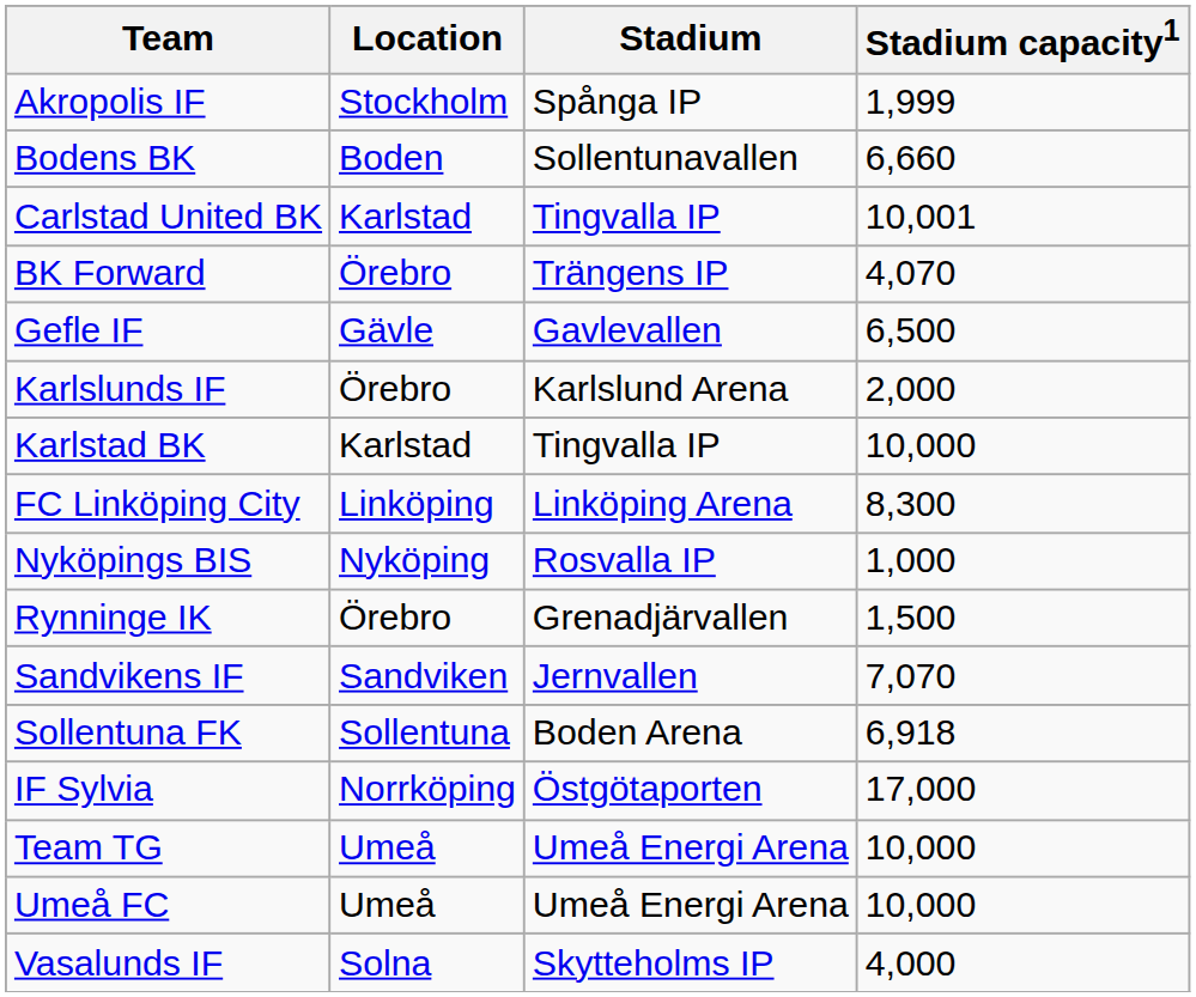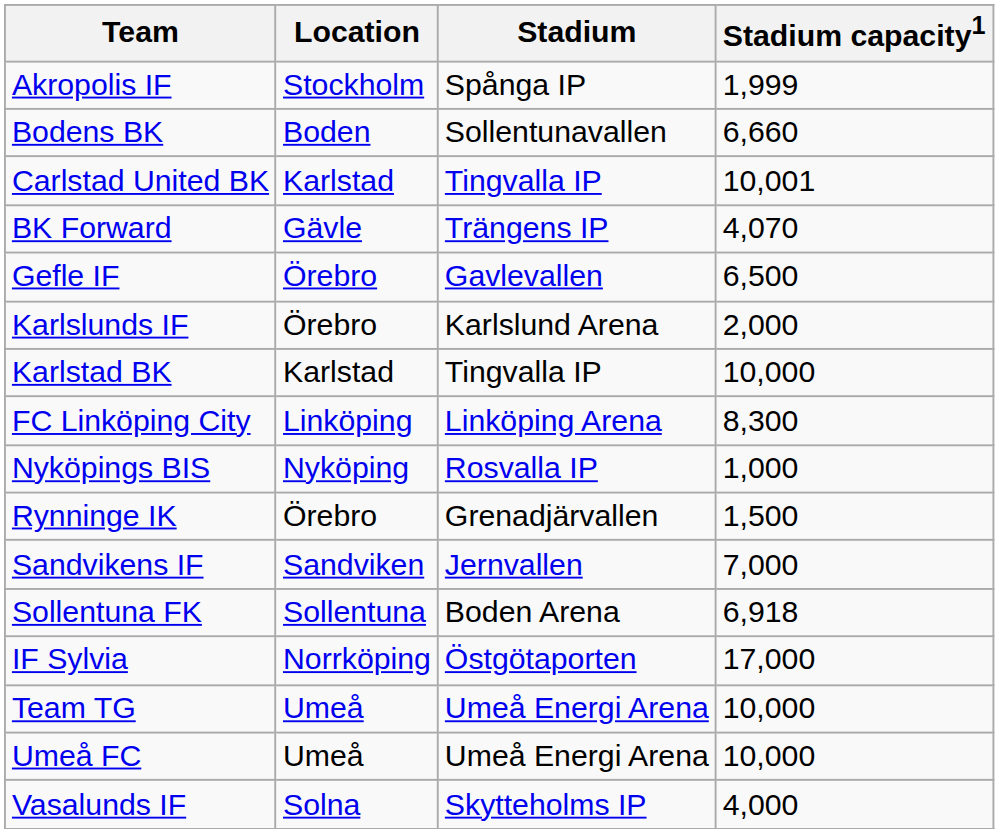 <table class="wikitable sortable" border="1">
 <tr>
 <th>Team</th>
 <th>Location</th>
 <th>Stadium</th>
 <th>Stadium capacity<sup>1</sup></th>
 </tr>
 <tr>
 <td><a href='#'>Akropolis IF</a></td>
 <td><a href='#'>Stockholm</a></td>
 <td>Spånga IP</td>
 <td>1,999</td>
 </tr>
 <tr>
 <td><a href='#'>Bodens BK</a></td>
 <td><a href='#'>Boden</a></td>
 <td>Sollentunavallen</td>
 <td>6,660</td>
 </tr>
 <tr>
 <td><a href='#'>Carlstad United BK</a></td>
 <td><a href='#'>Karlstad</a></td>
 <td><a href='#'>Tingvalla IP</a></td>
 <td>10,001</td>
 </tr>
 <tr>
 <td><a href='#'>BK Forward</a></td>
-<td><a href='#'>Örebro</a></td>
+<td><a href='#'>Gävle</a></td>
 <td><a href='#'>Trängens IP</a></td>
 <td>4,070</td>
 </tr>
 <tr>
 <td><a href='#'>Gefle IF</a></td>
-<td><a href='#'>Gävle</a></td>
+<td><a href='#'>Örebro</a></td>
 <td><a href='#'>Gavlevallen</a></td>
 <td>6,500</td>
 </tr>
 <tr>
 <td><a href='#'>Karlslunds IF</a></td>
 <td>Örebro</td>
 <td>Karlslund Arena</td>
 <td>2,000</td>
 </tr>
 <tr>
 <td><a href='#'>Karlstad BK</a></td>
 <td>Karlstad</td>
 <td>Tingvalla IP</td>
 <td>10,000</td>
 </tr>
 <tr>
 <td><a href='#'>FC Linköping City</a></td>
 <td><a href='#'>Linköping</a></td>
 <td><a href='#'>Linköping Arena</a></td>
 <td>8,300</td>
 </tr>
 <tr>
 <td><a href='#'>Nyköpings BIS</a></td>
 <td><a href='#'>Nyköping</a></td>
 <td><a href='#'>Rosvalla IP</a></td>
 <td>1,000</td>
 </tr>
 <tr>
 <td><a href='#'>Rynninge IK</a></td>
 <td>Örebro</td>
 <td>Grenadjärvallen</td>
 <td>1,500</td>
 </tr>
 <tr>
 <td><a href='#'>Sandvikens IF</a></td>
 <td><a href='#'>Sandviken</a></td>
 <td><a href='#'>Jernvallen</a></td>
-<td>7,070</td>
+<td>7,000</td>
 </tr>
 <tr>
 <td><a href='#'>Sollentuna FK</a></td>
 <td><a href='#'>Sollentuna</a></td>
 <td>Boden Arena</td>
 <td>6,918</td>
 </tr>
 <tr>
 <td><a href='#'>IF Sylvia</a></td>
 <td><a href='#'>Norrköping</a></td>
 <td><a href='#'>Östgötaporten</a></td>
 <td>17,000</td>
 </tr>
 <tr>
 <td><a href='#'>Team TG</a></td>
 <td><a href='#'>Umeå</a></td>
 <td><a href='#'>Umeå Energi Arena</a></td>
 <td>10,000</td>
 </tr>
 <tr>
 <td><a href='#'>Umeå FC</a></td>
 <td>Umeå</td>
 <td>Umeå Energi Arena</td>
 <td>10,000</td>
 </tr>
 <tr>
 <td><a href='#'>Vasalunds IF</a></td>
 <td><a href='#'>Solna</a></td>
 <td><a href='#'>Skytteholms IP</a></td>
 <td>4,000</td>
 </tr>
 <tr>
 </tr>
 </table>
